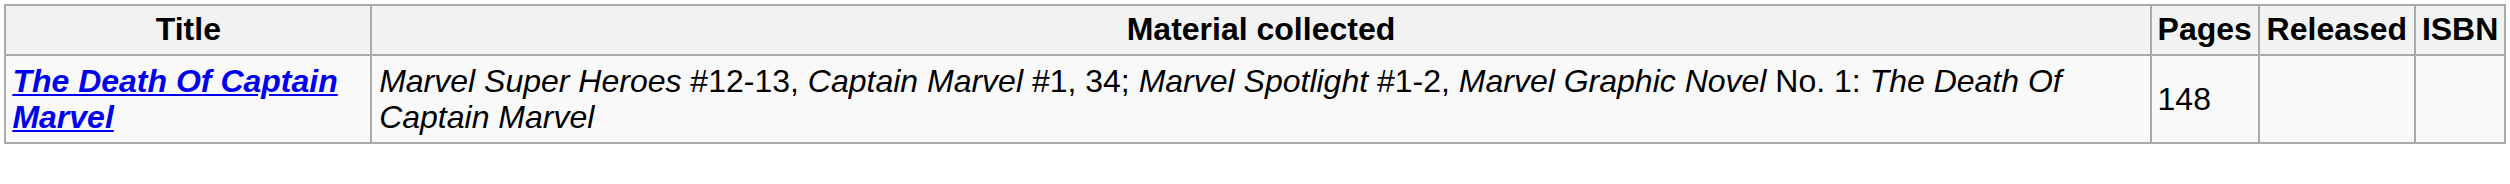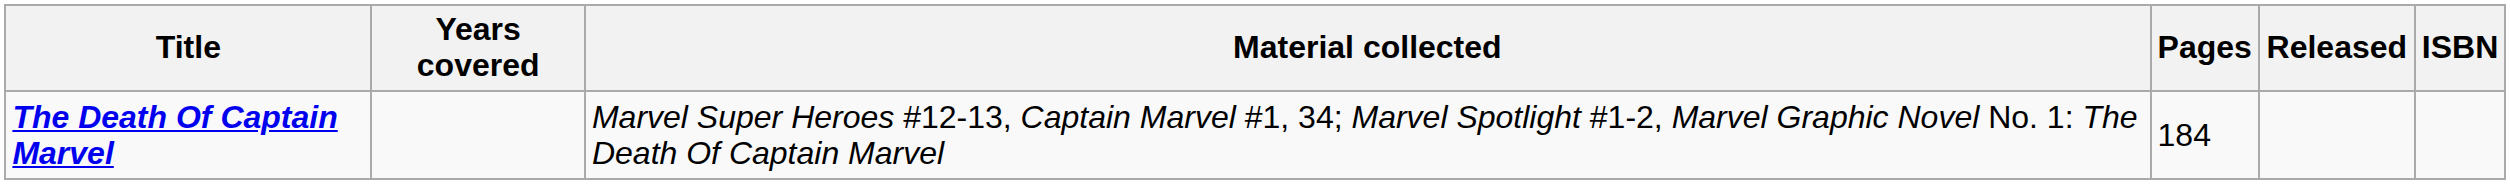 <table class="wikitable sortable" width=99%>
 <tr>
 <th style="width: 11em;'">Title</th>
+<th>Years covered</th>
 <th>Material collected</th>
 <th>Pages</th>
 <th>Released</th>
 <th class="unsortable">ISBN</th>
 </tr>
 <tr>
 <td><strong><em><a href='#'>The Death Of Captain Marvel</a></em></strong></td>
+<td></td>
 <td><em>Marvel Super Heroes</em> #12-13, <em>Captain Marvel</em> #1, 34; <em>Marvel Spotlight</em> #1-2, <em>Marvel Graphic Novel</em> No. 1: <em>The Death Of Captain Marvel</em></td>
-<td>148</td>
+<td>184</td>
 <td></td>
 <td></td>
 </tr>
 </table>
